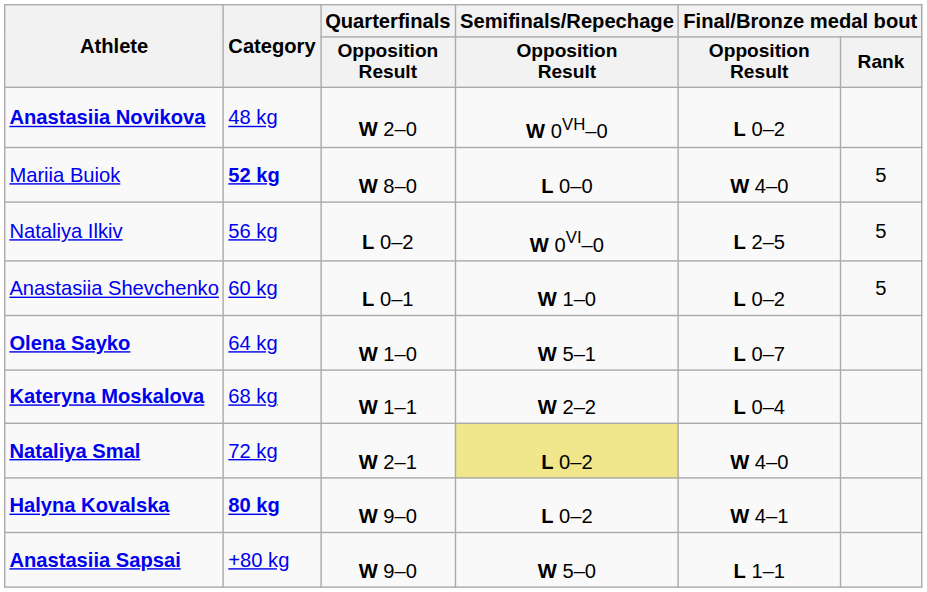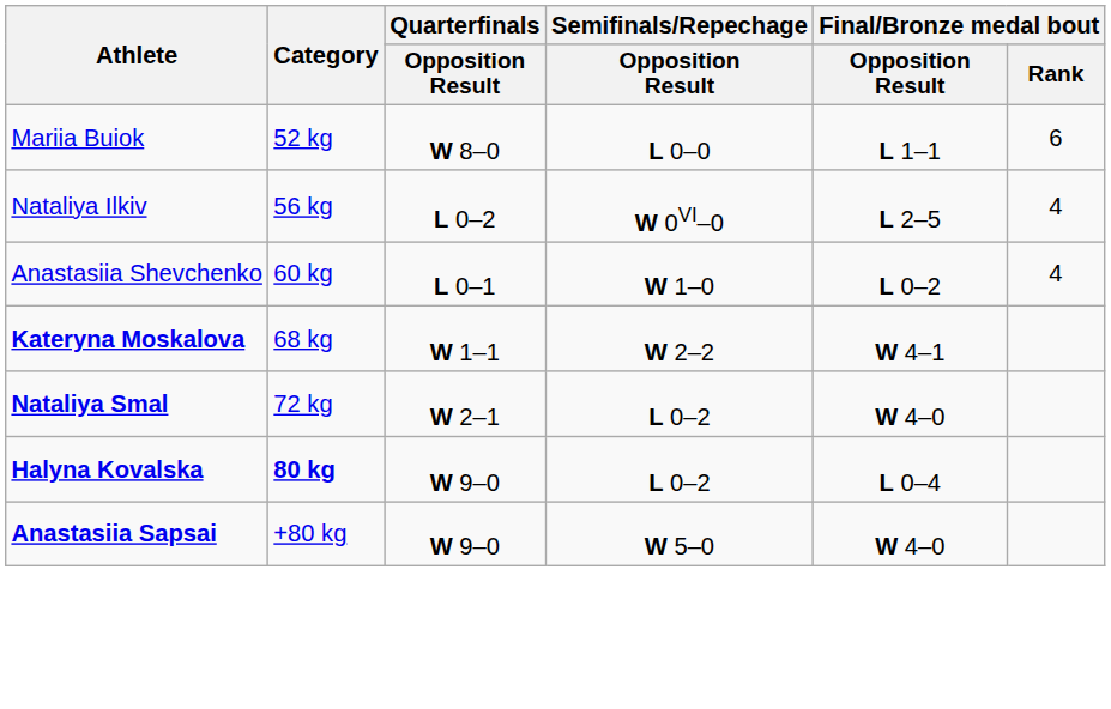 <table class="wikitable" style="text-align:center; font-size:90%">
 <tr>
 <th rowspan=2>Athlete</th>
 <th rowspan=2>Category</th>
 <th>Quarterfinals</th>
 <th>Semifinals/Repechage</th>
 <th colspan=2>Final/Bronze medal bout</th>
 </tr>
 <tr style="font-size:95%">
 <th>Opposition<br>Result</th>
 <th>Opposition<br>Result</th>
 <th>Opposition<br>Result</th>
 <th>Rank</th>
 </tr>
 <tr>
-<td align=left><strong><a href='#'>Anastasiia Novikova</a></strong></td>
-<td align=left><a href='#'>48 kg</a></td>
-<td><br> <strong>W</strong> 2–0</td>
-<td><br> <strong>W</strong> 0<sup>VH</sup>–0</td>
-<td><br> <strong>L</strong> 0–2</td>
-<td></td>
-</tr>
-<tr>
 <td align=left><a href='#'>Mariia Buiok</a></td>
-<td align=left><strong><a href='#'>52 kg</a></strong></td>
+<td align=left><a href='#'>52 kg</a></td>
 <td><br> <strong>W</strong> 8–0</td>
 <td><br> <strong>L</strong> 0–0</td>
-<td><br> <strong>W</strong> 4–0</td>
-<td>5</td>
+<td><br> <strong>L</strong> 1–1</td>
+<td>6</td>
 </tr>
 <tr>
 <td align=left><a href='#'>Nataliya Ilkiv</a></td>
 <td align=left><a href='#'>56 kg</a></td>
 <td><br> <strong>L</strong> 0–2</td>
 <td><br> <strong>W</strong> 0<sup>VI</sup>–0</td>
 <td><br> <strong>L</strong> 2–5</td>
-<td>5</td>
+<td>4</td>
 </tr>
 <tr>
 <td align=left><a href='#'>Anastasiia Shevchenko</a></td>
 <td align=left><a href='#'>60 kg</a></td>
 <td><br> <strong>L</strong> 0–1</td>
 <td><br> <strong>W</strong> 1–0</td>
 <td><br> <strong>L</strong> 0–2</td>
-<td>5</td>
-</tr>
-<tr>
-<td align=left><strong><a href='#'>Olena Sayko</a></strong></td>
-<td align=left><a href='#'>64 kg</a></td>
-<td><br> <strong>W</strong> 1–0</td>
-<td><br> <strong>W</strong> 5–1</td>
-<td><br> <strong>L</strong> 0–7</td>
-<td></td>
+<td>4</td>
 </tr>
 <tr>
 <td align=left><strong><a href='#'>Kateryna Moskalova</a></strong></td>
 <td align=left><a href='#'>68 kg</a></td>
 <td><br> <strong>W</strong> 1–1</td>
 <td><br> <strong>W</strong> 2–2</td>
-<td><br> <strong>L</strong> 0–4</td>
+<td><br> <strong>W</strong> 4–1</td>
 <td></td>
 </tr>
 <tr>
 <td align=left><strong><a href='#'>Nataliya Smal</a></strong></td>
 <td align=left><a href='#'>72 kg</a></td>
 <td><br> <strong>W</strong> 2–1</td>
-<td style="background: khaki;"><br> <strong>L</strong> 0–2</td>
+<td><br> <strong>L</strong> 0–2</td>
 <td><br> <strong>W</strong> 4–0</td>
 <td></td>
 </tr>
 <tr>
 <td align=left><strong><a href='#'>Halyna Kovalska</a></strong></td>
 <td align=left><strong><a href='#'>80 kg</a></strong></td>
 <td><br> <strong>W</strong> 9–0</td>
 <td><br> <strong>L</strong> 0–2</td>
-<td><br> <strong>W</strong> 4–1</td>
+<td><br> <strong>L</strong> 0–4</td>
 <td></td>
 </tr>
 <tr>
 <td align=left><strong><a href='#'>Anastasiia Sapsai</a></strong></td>
 <td align=left><a href='#'>+80 kg</a></td>
 <td><br> <strong>W</strong> 9–0</td>
 <td><br> <strong>W</strong> 5–0</td>
-<td><br> <strong>L</strong> 1–1</td>
+<td><br> <strong>W</strong> 4–0</td>
 <td></td>
 </tr>
 </table>
